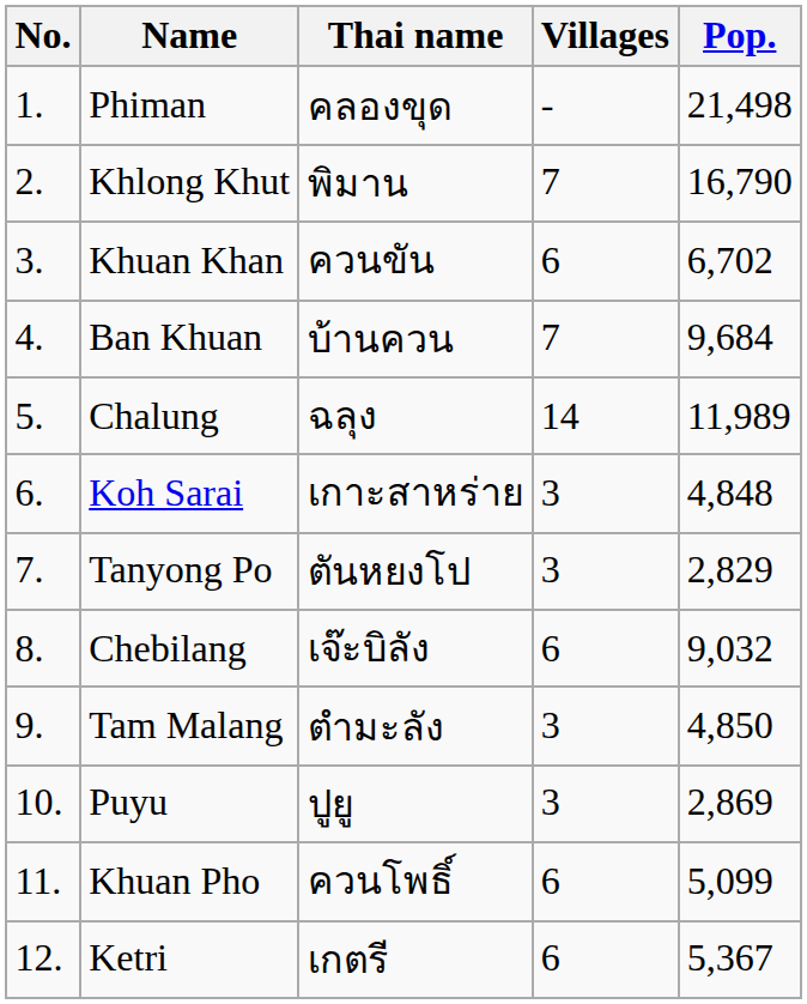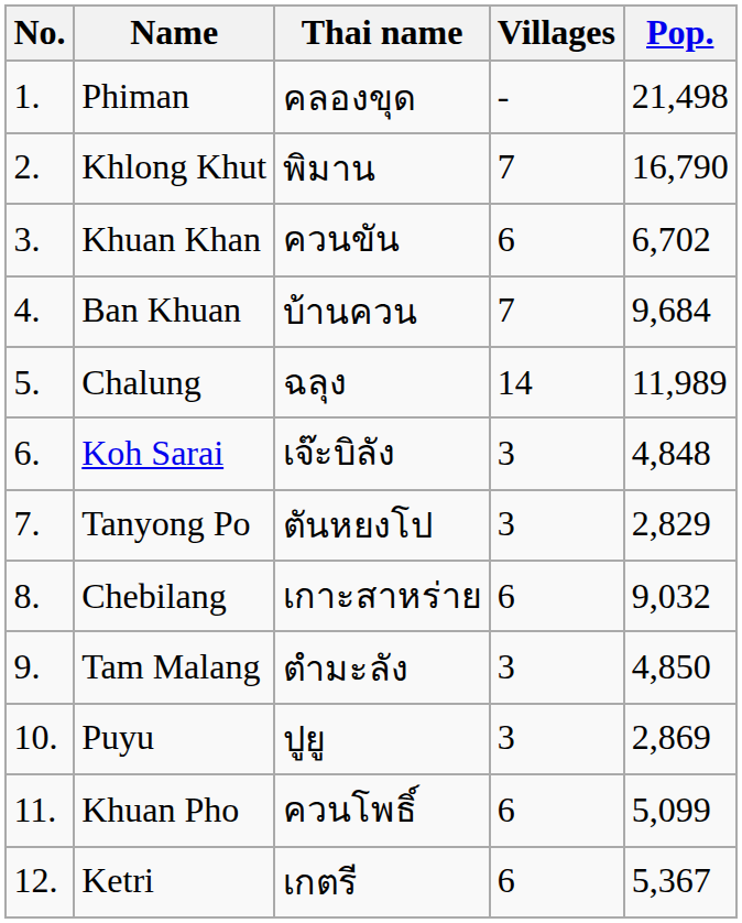 <table class="wikitable">
 <tr>
 <th>No.</th>
 <th>Name</th>
 <th>Thai name</th>
 <th>Villages</th>
 <th><a href='#'>Pop.</a></th>
 </tr>
 <tr>
 <td>1.</td>
 <td>Phiman</td>
 <td>คลองขุด</td>
 <td>-</td>
 <td>21,498</td>
 </tr>
 <tr>
 <td>2.</td>
 <td>Khlong Khut</td>
 <td>พิมาน</td>
 <td>7</td>
 <td>16,790</td>
 </tr>
 <tr>
 <td>3.</td>
 <td>Khuan Khan</td>
 <td>ควนขัน</td>
 <td>6</td>
 <td>6,702</td>
 </tr>
 <tr>
 <td>4.</td>
 <td>Ban Khuan</td>
 <td>บ้านควน</td>
 <td>7</td>
 <td>9,684</td>
 </tr>
 <tr>
 <td>5.</td>
 <td>Chalung</td>
 <td>ฉลุง</td>
 <td>14</td>
 <td>11,989</td>
 </tr>
 <tr>
 <td>6.</td>
 <td><a href='#'>Koh Sarai</a></td>
-<td>เกาะสาหร่าย</td>
+<td>เจ๊ะบิลัง</td>
 <td>3</td>
 <td>4,848</td>
 </tr>
 <tr>
 <td>7.</td>
 <td>Tanyong Po</td>
 <td>ตันหยงโป</td>
 <td>3</td>
 <td>2,829</td>
 </tr>
 <tr>
 <td>8.</td>
 <td>Chebilang</td>
-<td>เจ๊ะบิลัง</td>
+<td>เกาะสาหร่าย</td>
 <td>6</td>
 <td>9,032</td>
 </tr>
 <tr>
 <td>9.</td>
 <td>Tam Malang</td>
 <td>ตำมะลัง</td>
 <td>3</td>
 <td>4,850</td>
 </tr>
 <tr>
 <td>10.</td>
 <td>Puyu</td>
 <td>ปูยู</td>
 <td>3</td>
 <td>2,869</td>
 </tr>
 <tr>
 <td>11.</td>
 <td>Khuan Pho</td>
 <td>ควนโพธิ์</td>
 <td>6</td>
 <td>5,099</td>
 </tr>
 <tr>
 <td>12.</td>
 <td>Ketri</td>
 <td>เกตรี</td>
 <td>6</td>
 <td>5,367</td>
 </tr>
 </table>
